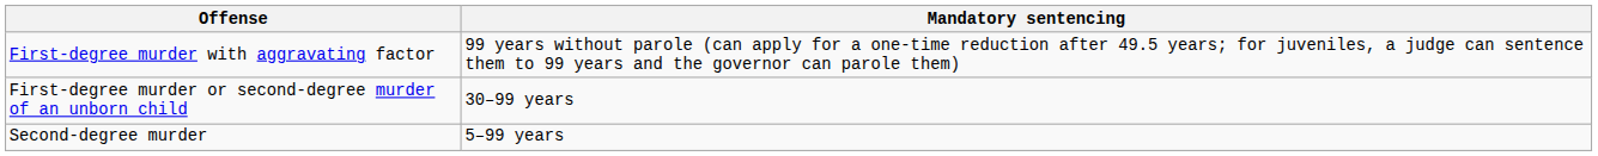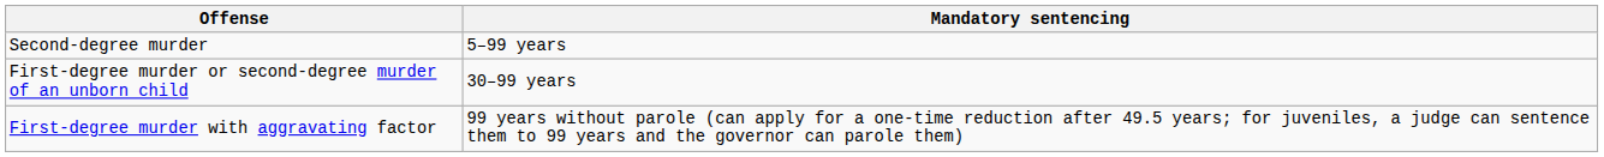 <table class="wikitable">
 <tr>
 <th>Offense</th>
 <th>Mandatory sentencing</th>
 </tr>
 <tr>
-<td><a href='#'>First-degree murder</a> with <a href='#'>aggravating</a> factor</td>
-<td>99 years without parole (can apply for a one-time reduction after 49.5 years; for juveniles, a judge can sentence them to 99 years and the governor can parole them)</td>
+<td>Second-degree murder</td>
+<td>5–99 years</td>
 </tr>
 <tr>
 <td>First-degree murder or second-degree <a href='#'>murder of an unborn child</a></td>
 <td>30–99 years</td>
 </tr>
 <tr>
-<td>Second-degree murder</td>
-<td>5–99 years</td>
+<td><a href='#'>First-degree murder</a> with <a href='#'>aggravating</a> factor</td>
+<td>99 years without parole (can apply for a one-time reduction after 49.5 years; for juveniles, a judge can sentence them to 99 years and the governor can parole them)</td>
 </tr>
 </table>
